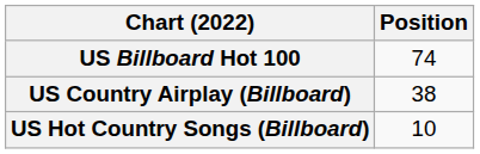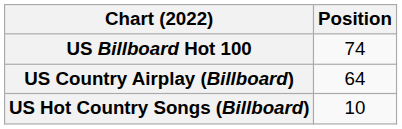 <table class="wikitable sortable plainrowheaders" style="text-align:center">
 <tr>
 <th scope="col">Chart (2022)</th>
 <th scope="col">Position</th>
 </tr>
 <tr>
 <th scope="row">US <em>Billboard</em> Hot 100</th>
 <td>74</td>
 </tr>
 <tr>
 <th scope="row">US Country Airplay (<em>Billboard</em>)</th>
-<td>38</td>
+<td>64</td>
 </tr>
 <tr>
 <th scope="row">US Hot Country Songs (<em>Billboard</em>)</th>
 <td>10</td>
 </tr>
 </table>
